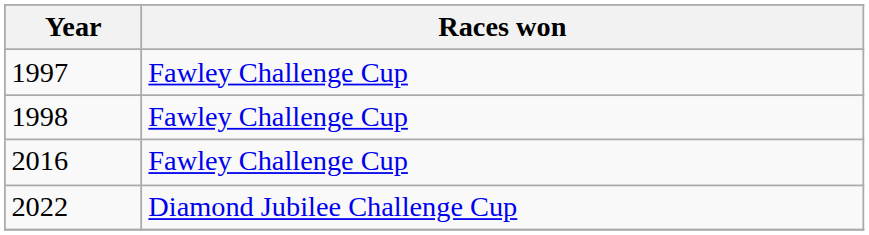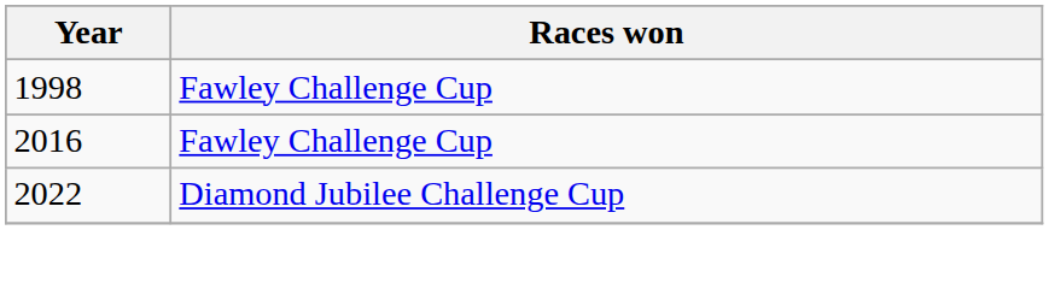 <table class="wikitable">
 <tr>
 <th width=70>Year</th>
 <th width=400>Races won</th>
-</tr>
-<tr>
-<td>1997</td>
-<td><a href='#'>Fawley Challenge Cup</a></td>
 </tr>
 <tr>
 <td>1998</td>
 <td><a href='#'>Fawley Challenge Cup</a></td>
 </tr>
 <tr>
 <td>2016</td>
 <td><a href='#'>Fawley Challenge Cup</a></td>
 </tr>
 <tr>
 <td>2022</td>
 <td><a href='#'>Diamond Jubilee Challenge Cup</a></td>
 </tr>
 <tr>
 </tr>
 </table>
